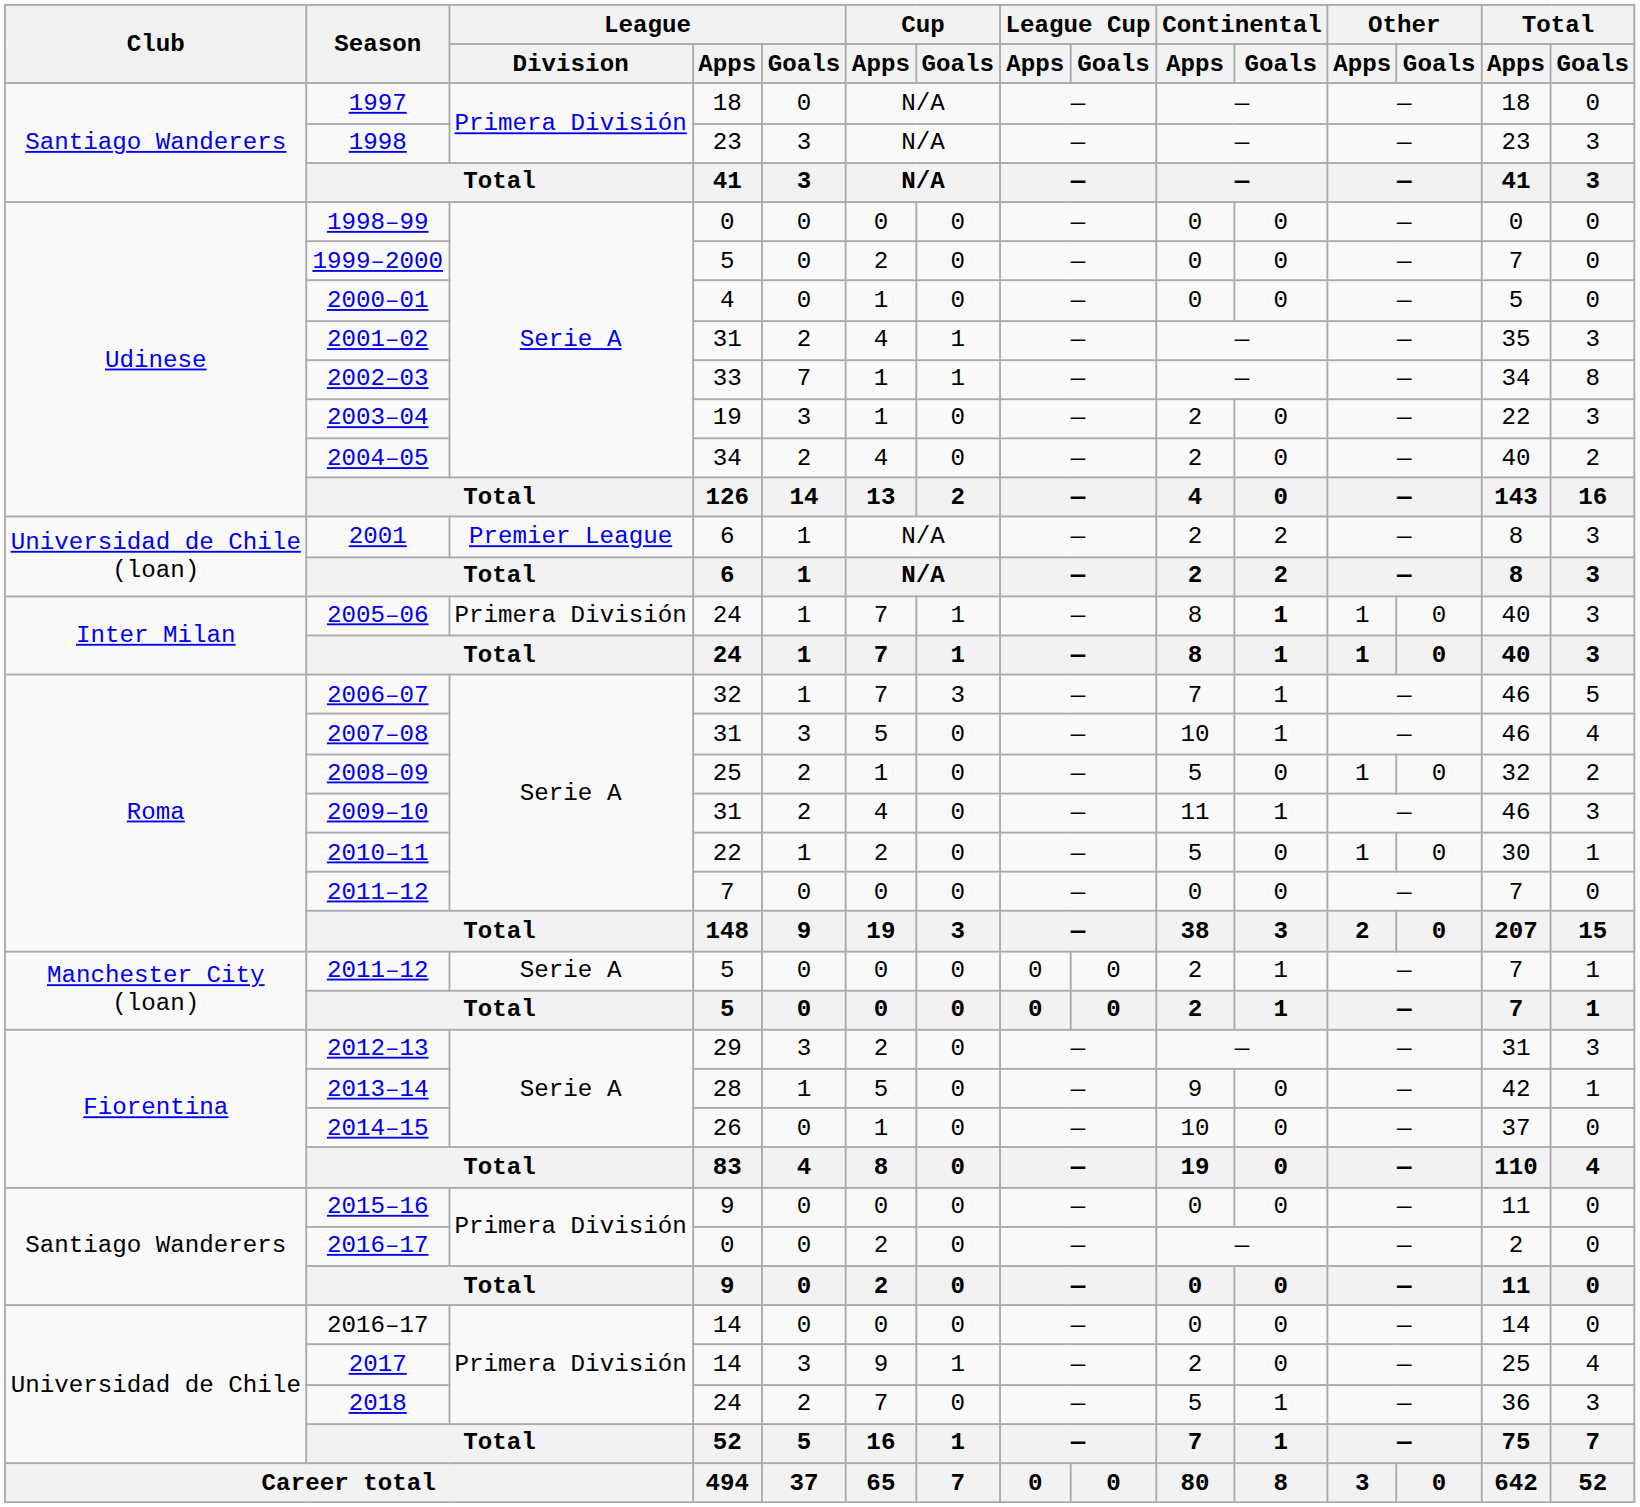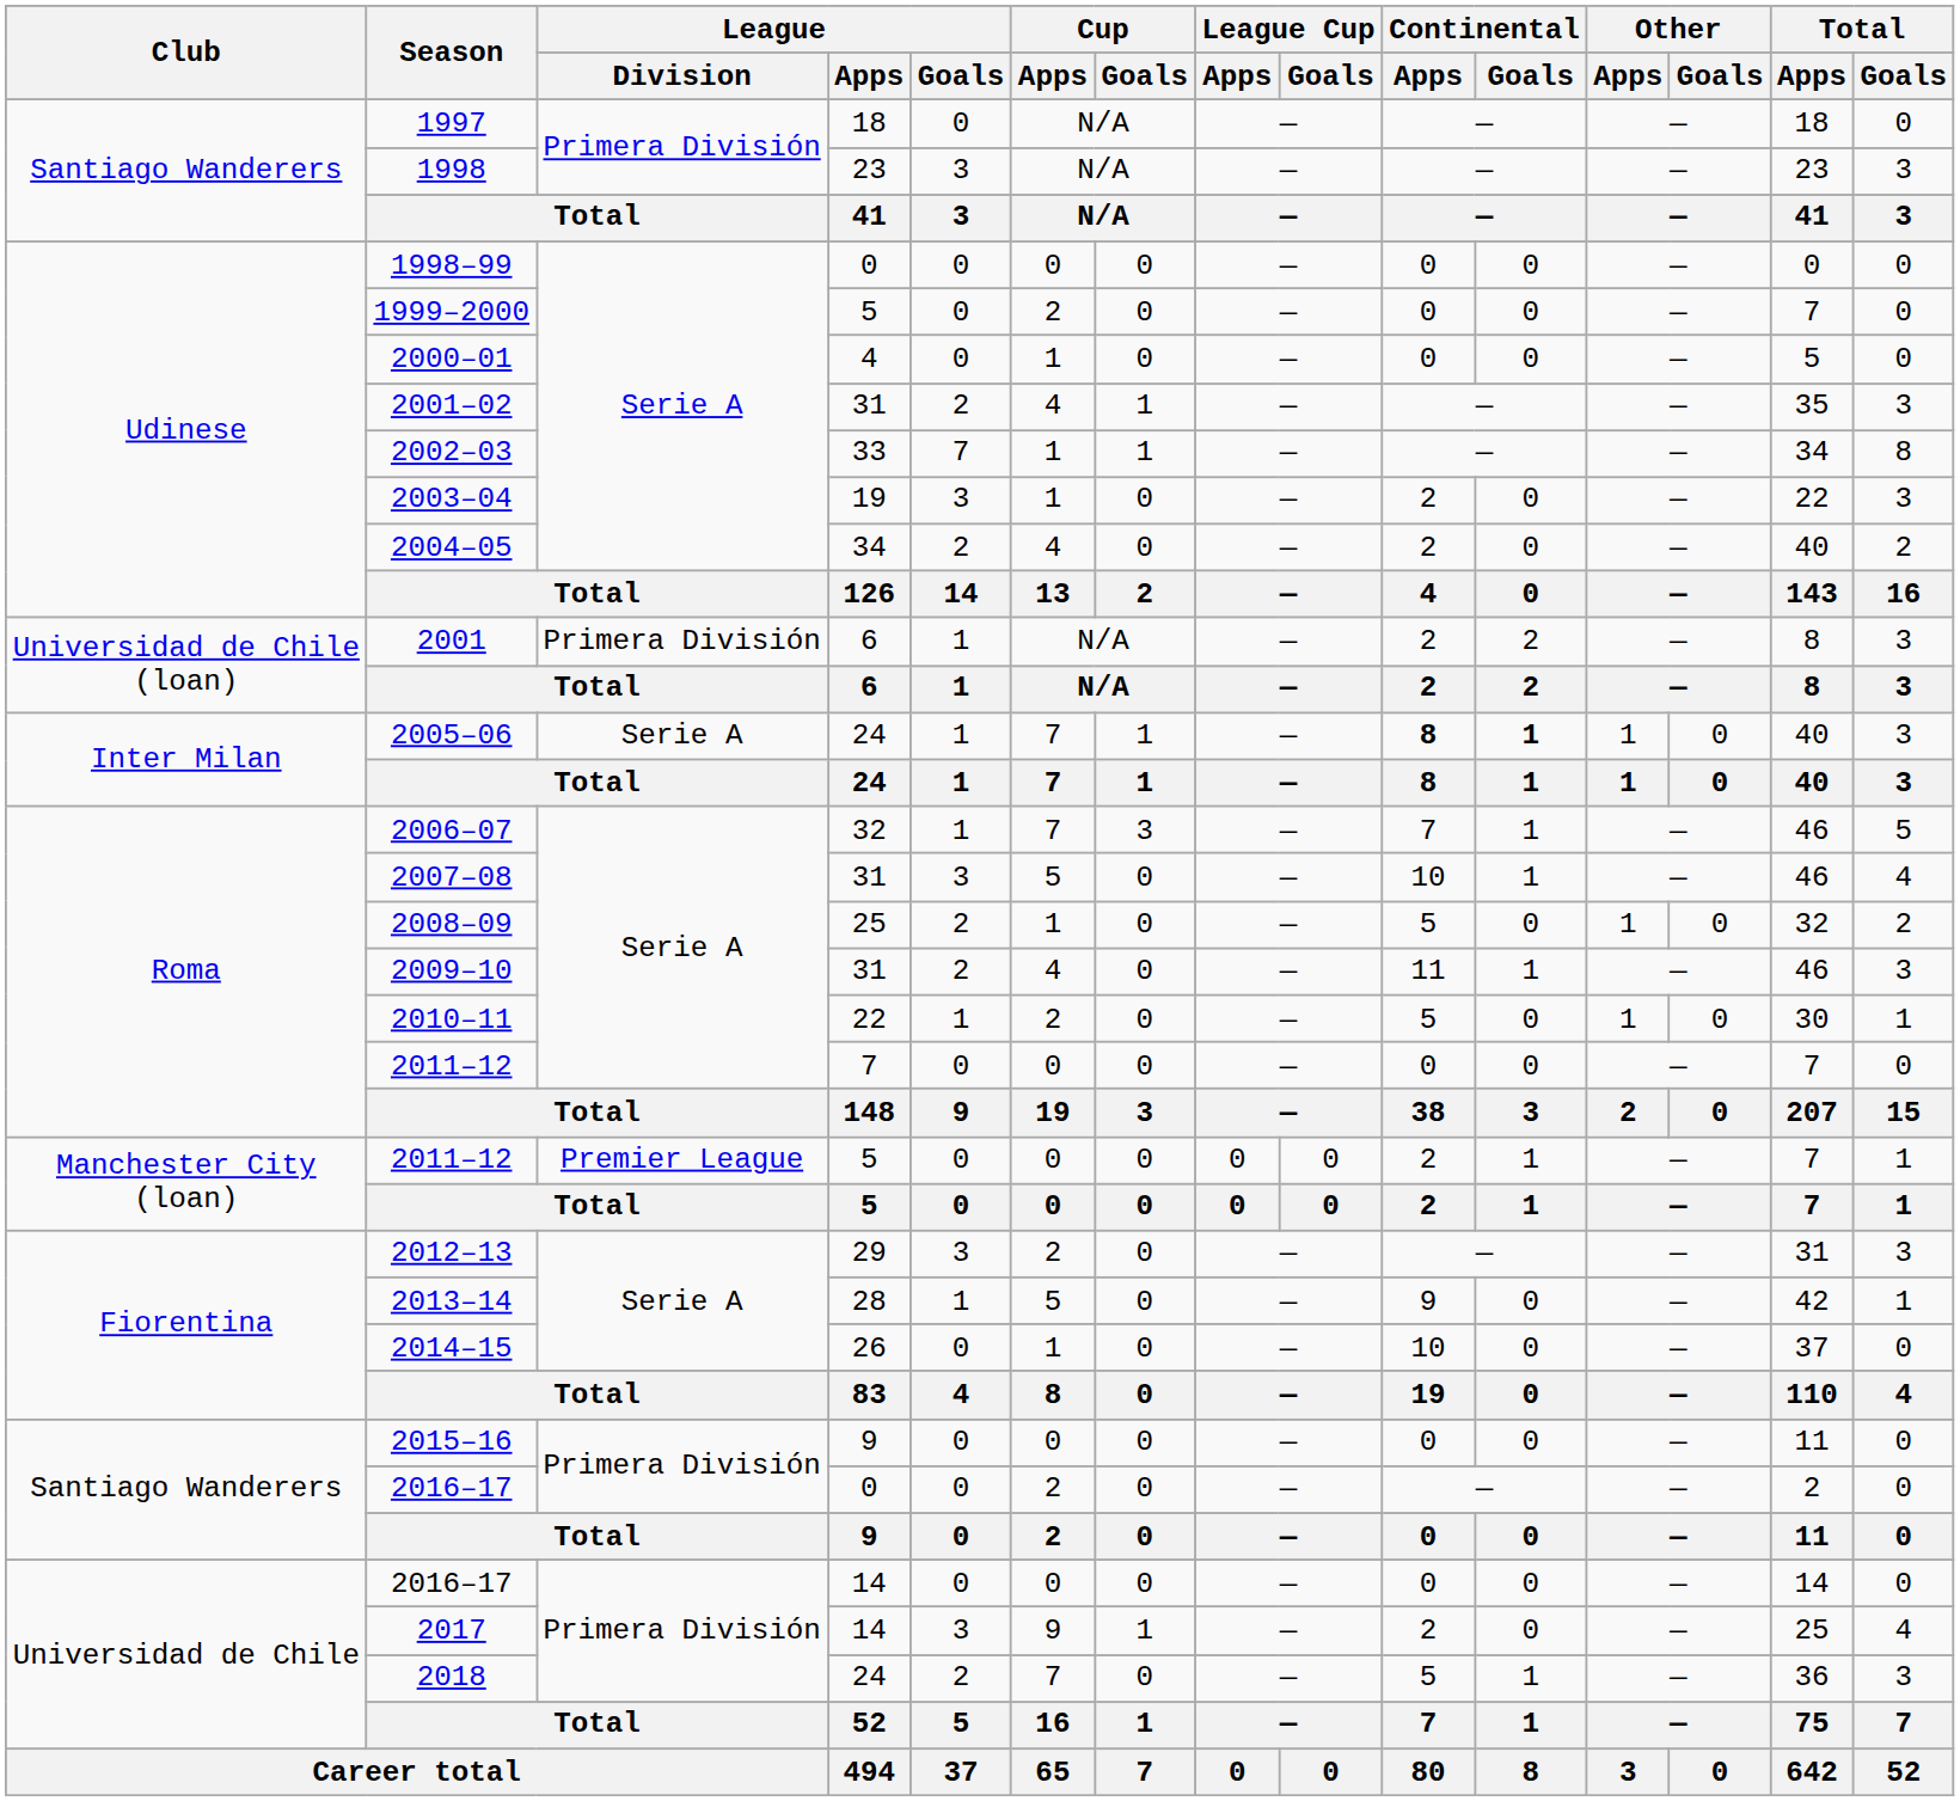 <table class="wikitable" style="text-align:center">
 <tr>
 <th rowspan="2">Club</th>
 <th rowspan="2">Season</th>
 <th colspan="3">League</th>
 <th colspan="2">Cup</th>
 <th colspan="2">League Cup</th>
 <th colspan="2">Continental</th>
 <th colspan="2">Other</th>
 <th colspan="2">Total</th>
 </tr>
 <tr>
 <th>Division</th>
 <th>Apps</th>
 <th>Goals</th>
 <th>Apps</th>
 <th>Goals</th>
 <th>Apps</th>
 <th>Goals</th>
 <th>Apps</th>
 <th>Goals</th>
 <th>Apps</th>
 <th>Goals</th>
 <th>Apps</th>
 <th>Goals</th>
 </tr>
 <tr>
 <td rowspan="3"><a href='#'>Santiago Wanderers</a></td>
 <td><a href='#'>1997</a></td>
 <td rowspan="2"><a href='#'>Primera División</a></td>
 <td>18</td>
 <td>0</td>
 <td colspan="2">N/A</td>
 <td colspan="2">—</td>
 <td colspan="2">—</td>
 <td colspan="2">—</td>
 <td>18</td>
 <td>0</td>
 </tr>
 <tr>
 <td><a href='#'>1998</a></td>
 <td>23</td>
 <td>3</td>
 <td colspan="2">N/A</td>
 <td colspan="2">—</td>
 <td colspan="2">—</td>
 <td colspan="2">—</td>
 <td>23</td>
 <td>3</td>
 </tr>
 <tr>
 <th colspan="2">Total</th>
 <th>41</th>
 <th>3</th>
 <th colspan="2">N/A</th>
 <th colspan="2">—</th>
 <th colspan="2">—</th>
 <th colspan="2">—</th>
 <th>41</th>
 <th>3</th>
 </tr>
 <tr>
 <td rowspan="8"><a href='#'>Udinese</a></td>
 <td><a href='#'>1998–99</a></td>
 <td rowspan="7"><a href='#'>Serie A</a></td>
 <td>0</td>
 <td>0</td>
 <td>0</td>
 <td>0</td>
 <td colspan="2">—</td>
 <td>0</td>
 <td>0</td>
 <td colspan="2">—</td>
 <td>0</td>
 <td>0</td>
 </tr>
 <tr>
 <td><a href='#'>1999–2000</a></td>
 <td>5</td>
 <td>0</td>
 <td>2</td>
 <td>0</td>
 <td colspan="2">—</td>
 <td>0</td>
 <td>0</td>
 <td colspan="2">—</td>
 <td>7</td>
 <td>0</td>
 </tr>
 <tr>
 <td><a href='#'>2000–01</a></td>
 <td>4</td>
 <td>0</td>
 <td>1</td>
 <td>0</td>
 <td colspan="2">—</td>
 <td>0</td>
 <td>0</td>
 <td colspan="2">—</td>
 <td>5</td>
 <td>0</td>
 </tr>
 <tr>
 <td><a href='#'>2001–02</a></td>
 <td>31</td>
 <td>2</td>
 <td>4</td>
 <td>1</td>
 <td colspan="2">—</td>
 <td colspan="2">—</td>
 <td colspan="2">—</td>
 <td>35</td>
 <td>3</td>
 </tr>
 <tr>
 <td><a href='#'>2002–03</a></td>
 <td>33</td>
 <td>7</td>
 <td>1</td>
 <td>1</td>
 <td colspan="2">—</td>
 <td colspan="2">—</td>
 <td colspan="2">—</td>
 <td>34</td>
 <td>8</td>
 </tr>
 <tr>
 <td><a href='#'>2003–04</a></td>
 <td>19</td>
 <td>3</td>
 <td>1</td>
 <td>0</td>
 <td colspan="2">—</td>
 <td>2</td>
 <td>0</td>
 <td colspan="2">—</td>
 <td>22</td>
 <td>3</td>
 </tr>
 <tr>
 <td><a href='#'>2004–05</a></td>
 <td>34</td>
 <td>2</td>
 <td>4</td>
 <td>0</td>
 <td colspan="2">—</td>
 <td>2</td>
 <td>0</td>
 <td colspan="2">—</td>
 <td>40</td>
 <td>2</td>
 </tr>
 <tr>
 <th colspan="2">Total</th>
 <th>126</th>
 <th>14</th>
 <th>13</th>
 <th>2</th>
 <th colspan="2">—</th>
 <th>4</th>
 <th>0</th>
 <th colspan="2">—</th>
 <th>143</th>
 <th>16</th>
 </tr>
 <tr>
 <td rowspan="2"><a href='#'>Universidad de Chile</a><br>(loan)</td>
 <td><a href='#'>2001</a></td>
-<td><a href='#'>Premier League</a></td>
+<td>Primera División</td>
 <td>6</td>
 <td>1</td>
 <td colspan="2">N/A</td>
 <td colspan="2">—</td>
 <td>2</td>
 <td>2</td>
 <td colspan="2">—</td>
 <td>8</td>
 <td>3</td>
 </tr>
 <tr>
 <th colspan="2">Total</th>
 <th>6</th>
 <th>1</th>
 <th colspan="2">N/A</th>
 <th colspan="2">—</th>
 <th>2</th>
 <th>2</th>
 <th colspan="2">—</th>
 <th>8</th>
 <th>3</th>
 </tr>
 <tr>
 <td rowspan="2"><a href='#'>Inter Milan</a></td>
 <td><a href='#'>2005–06</a></td>
-<td>Primera División</td>
+<td>Serie A</td>
 <td>24</td>
 <td>1</td>
 <td>7</td>
 <td>1</td>
 <td colspan="2">—</td>
-<td>8</td>
+<td><strong>8</strong></td>
 <td><strong>1</strong></td>
 <td>1</td>
 <td>0</td>
 <td>40</td>
 <td>3</td>
 </tr>
 <tr>
 <th colspan="2">Total</th>
 <th>24</th>
 <th>1</th>
 <th>7</th>
 <th>1</th>
 <th colspan="2">—</th>
 <th>8</th>
 <th>1</th>
 <th>1</th>
 <th>0</th>
 <th>40</th>
 <th>3</th>
 </tr>
 <tr>
 <td rowspan="7"><a href='#'>Roma</a></td>
 <td><a href='#'>2006–07</a></td>
 <td rowspan="6">Serie A</td>
 <td>32</td>
 <td>1</td>
 <td>7</td>
 <td>3</td>
 <td colspan="2">—</td>
 <td>7</td>
 <td>1</td>
 <td colspan="2">—</td>
 <td>46</td>
 <td>5</td>
 </tr>
 <tr>
 <td><a href='#'>2007–08</a></td>
 <td>31</td>
 <td>3</td>
 <td>5</td>
 <td>0</td>
 <td colspan="2">—</td>
 <td>10</td>
 <td>1</td>
 <td colspan="2">—</td>
 <td>46</td>
 <td>4</td>
 </tr>
 <tr>
 <td><a href='#'>2008–09</a></td>
 <td>25</td>
 <td>2</td>
 <td>1</td>
 <td>0</td>
 <td colspan="2">—</td>
 <td>5</td>
 <td>0</td>
 <td>1</td>
 <td>0</td>
 <td>32</td>
 <td>2</td>
 </tr>
 <tr>
 <td><a href='#'>2009–10</a></td>
 <td>31</td>
 <td>2</td>
 <td>4</td>
 <td>0</td>
 <td colspan="2">—</td>
 <td>11</td>
 <td>1</td>
 <td colspan="2">—</td>
 <td>46</td>
 <td>3</td>
 </tr>
 <tr>
 <td><a href='#'>2010–11</a></td>
 <td>22</td>
 <td>1</td>
 <td>2</td>
 <td>0</td>
 <td colspan="2">—</td>
 <td>5</td>
 <td>0</td>
 <td>1</td>
 <td>0</td>
 <td>30</td>
 <td>1</td>
 </tr>
 <tr>
 <td><a href='#'>2011–12</a></td>
 <td>7</td>
 <td>0</td>
 <td>0</td>
 <td>0</td>
 <td colspan="2">—</td>
 <td>0</td>
 <td>0</td>
 <td colspan="2">—</td>
 <td>7</td>
 <td>0</td>
 </tr>
 <tr>
 <th colspan="2">Total</th>
 <th>148</th>
 <th>9</th>
 <th>19</th>
 <th>3</th>
 <th colspan="2">—</th>
 <th>38</th>
 <th>3</th>
 <th>2</th>
 <th>0</th>
 <th>207</th>
 <th>15</th>
 </tr>
 <tr>
 <td rowspan="2"><a href='#'>Manchester City</a><br>(loan)</td>
 <td><a href='#'>2011–12</a></td>
-<td>Serie A</td>
+<td><a href='#'>Premier League</a></td>
 <td>5</td>
 <td>0</td>
 <td>0</td>
 <td>0</td>
 <td>0</td>
 <td>0</td>
 <td>2</td>
 <td>1</td>
 <td colspan="2">—</td>
 <td>7</td>
 <td>1</td>
 </tr>
 <tr>
 <th colspan="2">Total</th>
 <th>5</th>
 <th>0</th>
 <th>0</th>
 <th>0</th>
 <th>0</th>
 <th>0</th>
 <th>2</th>
 <th>1</th>
 <th colspan="2">—</th>
 <th>7</th>
 <th>1</th>
 </tr>
 <tr>
 <td rowspan="4"><a href='#'>Fiorentina</a></td>
 <td><a href='#'>2012–13</a></td>
 <td rowspan="3">Serie A</td>
 <td>29</td>
 <td>3</td>
 <td>2</td>
 <td>0</td>
 <td colspan="2">—</td>
 <td colspan="2">—</td>
 <td colspan="2">—</td>
 <td>31</td>
 <td>3</td>
 </tr>
 <tr>
 <td><a href='#'>2013–14</a></td>
 <td>28</td>
 <td>1</td>
 <td>5</td>
 <td>0</td>
 <td colspan="2">—</td>
 <td>9</td>
 <td>0</td>
 <td colspan="2">—</td>
 <td>42</td>
 <td>1</td>
 </tr>
 <tr>
 <td><a href='#'>2014–15</a></td>
 <td>26</td>
 <td>0</td>
 <td>1</td>
 <td>0</td>
 <td colspan="2">—</td>
 <td>10</td>
 <td>0</td>
 <td colspan="2">—</td>
 <td>37</td>
 <td>0</td>
 </tr>
 <tr>
 <th colspan="2">Total</th>
 <th>83</th>
 <th>4</th>
 <th>8</th>
 <th>0</th>
 <th colspan="2">—</th>
 <th>19</th>
 <th>0</th>
 <th colspan="2">—</th>
 <th>110</th>
 <th>4</th>
 </tr>
 <tr>
 <td rowspan="3">Santiago Wanderers</td>
 <td><a href='#'>2015–16</a></td>
 <td rowspan="2">Primera División</td>
 <td>9</td>
 <td>0</td>
 <td>0</td>
 <td>0</td>
 <td colspan="2">—</td>
 <td>0</td>
 <td>0</td>
 <td colspan="2">—</td>
 <td>11</td>
 <td>0</td>
 </tr>
 <tr>
 <td><a href='#'>2016–17</a></td>
 <td>0</td>
 <td>0</td>
 <td>2</td>
 <td>0</td>
 <td colspan="2">—</td>
 <td colspan="2">—</td>
 <td colspan="2">—</td>
 <td>2</td>
 <td>0</td>
 </tr>
 <tr>
 <th colspan="2">Total</th>
 <th>9</th>
 <th>0</th>
 <th>2</th>
 <th>0</th>
 <th colspan="2">—</th>
 <th>0</th>
 <th>0</th>
 <th colspan="2">—</th>
 <th>11</th>
 <th>0</th>
 </tr>
 <tr>
 <td rowspan="4">Universidad de Chile</td>
 <td>2016–17</td>
 <td rowspan="3">Primera División</td>
 <td>14</td>
 <td>0</td>
 <td>0</td>
 <td>0</td>
 <td colspan="2">—</td>
 <td>0</td>
 <td>0</td>
 <td colspan="2">—</td>
 <td>14</td>
 <td>0</td>
 </tr>
 <tr>
 <td><a href='#'>2017</a></td>
 <td>14</td>
 <td>3</td>
 <td>9</td>
 <td>1</td>
 <td colspan="2">—</td>
 <td>2</td>
 <td>0</td>
 <td colspan="2">—</td>
 <td>25</td>
 <td>4</td>
 </tr>
 <tr>
 <td><a href='#'>2018</a></td>
 <td>24</td>
 <td>2</td>
 <td>7</td>
 <td>0</td>
 <td colspan="2">—</td>
 <td>5</td>
 <td>1</td>
 <td colspan="2">—</td>
 <td>36</td>
 <td>3</td>
 </tr>
 <tr>
 <th colspan="2">Total</th>
 <th>52</th>
 <th>5</th>
 <th>16</th>
 <th>1</th>
 <th colspan="2">—</th>
 <th>7</th>
 <th>1</th>
 <th colspan="2">—</th>
 <th>75</th>
 <th>7</th>
 </tr>
 <tr>
 <th colspan="3">Career total</th>
 <th>494</th>
 <th>37</th>
 <th>65</th>
 <th>7</th>
 <th>0</th>
 <th>0</th>
 <th>80</th>
 <th>8</th>
 <th>3</th>
 <th>0</th>
 <th>642</th>
 <th>52</th>
 </tr>
 </table>
